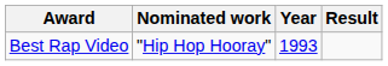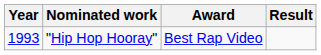 <table class="wikitable">
 <tr>
+<th>Year</th>
+<th>Nominated work</th>
 <th>Award</th>
-<th>Nominated work</th>
-<th>Year</th>
 <th>Result</th>
 </tr>
 <tr>
+<td align=center><a href='#'>1993</a></td>
+<td>"<a href='#'>Hip Hop Hooray</a>"</td>
 <td><a href='#'>Best Rap Video</a></td>
-<td>"<a href='#'>Hip Hop Hooray</a>"</td>
-<td align=center><a href='#'>1993</a></td>
 <td></td>
 </tr>
 </table>
